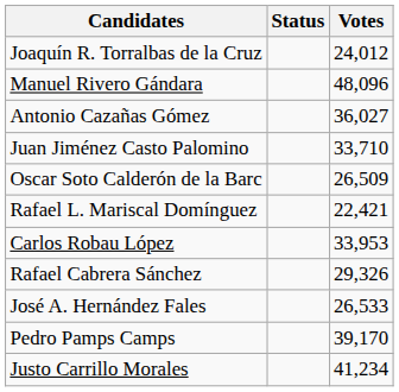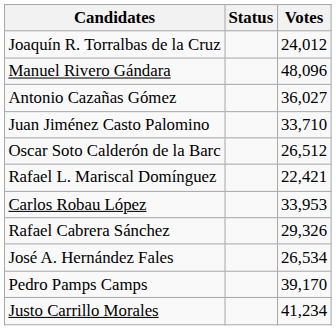 <table class="wikitable sortable">
 <tr>
 <th>Candidates</th>
 <th>Status</th>
 <th>Votes</th>
 </tr>
 <tr>
 <td>Joaquín R. Torralbas de la Cruz</td>
 <td></td>
 <td>24,012</td>
 </tr>
 <tr>
 <td><u>Manuel Rivero Gándara</u></td>
 <td></td>
 <td>48,096</td>
 </tr>
 <tr>
 <td>Antonio Cazañas Gómez</td>
 <td></td>
 <td>36,027</td>
 </tr>
 <tr>
 <td>Juan Jiménez Casto Palomino</td>
 <td></td>
 <td>33,710</td>
 </tr>
 <tr>
 <td>Oscar Soto Calderón de la Barc</td>
 <td></td>
-<td>26,509</td>
+<td>26,512</td>
 </tr>
 <tr>
 <td>Rafael L. Mariscal Domínguez</td>
 <td></td>
 <td>22,421</td>
 </tr>
 <tr>
 <td><u>Carlos Robau López</u></td>
 <td></td>
 <td>33,953</td>
 </tr>
 <tr>
 <td>Rafael Cabrera Sánchez</td>
 <td></td>
 <td>29,326</td>
 </tr>
 <tr>
 <td>José A. Hernández Fales</td>
 <td></td>
-<td>26,533</td>
+<td>26,534</td>
 </tr>
 <tr>
 <td>Pedro Pamps Camps</td>
 <td></td>
 <td>39,170</td>
 </tr>
 <tr>
 <td><u>Justo Carrillo Morales</u></td>
 <td></td>
 <td>41,234</td>
 </tr>
 </table>
